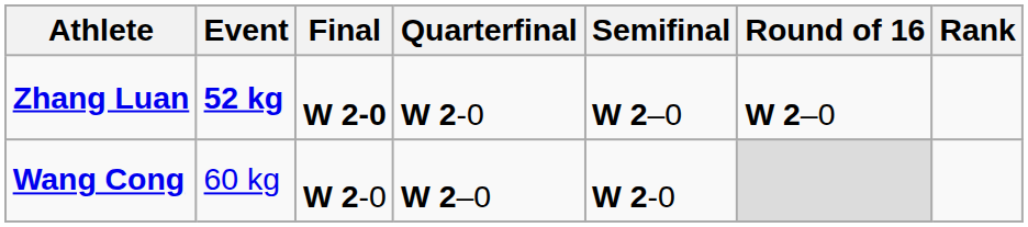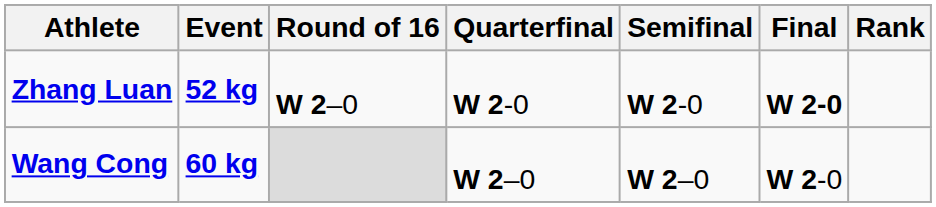 <table class="wikitable" style="font-size:90%">
 <tr>
 <th>Athlete</th>
 <th>Event</th>
-<th>Final</th>
+<th>Round of 16</th>
 <th>Quarterfinal</th>
 <th>Semifinal</th>
-<th>Round of 16</th>
+<th>Final</th>
 <th>Rank</th>
 </tr>
 <tr>
 <td><strong><a href='#'>Zhang Luan</a></strong></td>
 <td><strong><a href='#'>52 kg</a></strong></td>
+<td><br><strong>W</strong> <strong>2</strong>–0</td>
+<td><br><strong>W</strong> <strong>2</strong>-0</td>
+<td><br><strong>W</strong> <strong>2</strong>-0</td>
 <td><br><strong>W</strong> <strong>2-0</strong></td>
-<td><br><strong>W</strong> <strong>2</strong>-0</td>
-<td><br><strong>W</strong> <strong>2</strong>–0</td>
-<td><br><strong>W</strong> <strong>2</strong>–0</td>
 <td align=center></td>
 </tr>
 <tr>
 <td><strong><a href='#'>Wang Cong</a></strong></td>
-<td><a href='#'>60 kg</a></td>
-<td><br><strong>W</strong> <strong>2</strong>-0</td>
+<td><strong><a href='#'>60 kg</a></strong></td>
+<td style="background:#dcdcdc;"></td>
+<td><br><strong>W</strong> <strong>2</strong>–0</td>
 <td><br><strong>W</strong> <strong>2</strong>–0</td>
 <td><br><strong>W</strong> <strong>2</strong>-0</td>
-<td style="background:#dcdcdc;"></td>
 <td align=center></td>
 </tr>
 </table>
